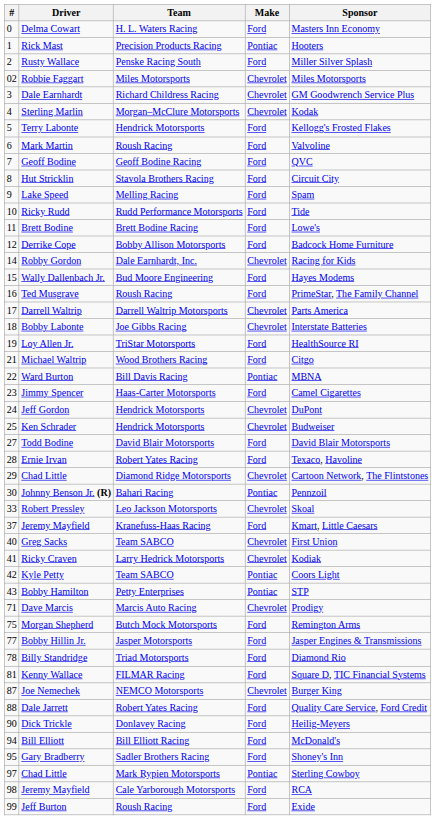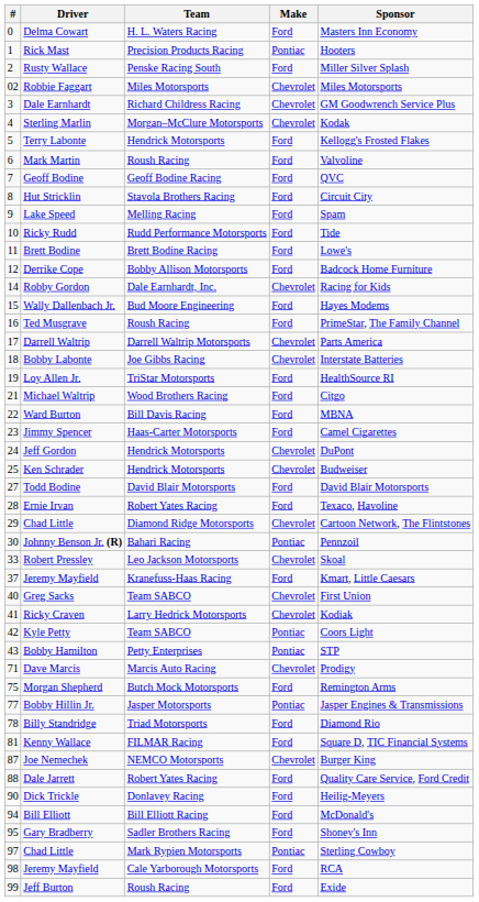 <table class="wikitable" style="font-size:95%">
 <tr>
 <th>#</th>
 <th>Driver</th>
 <th>Team</th>
 <th>Make</th>
 <th>Sponsor</th>
 </tr>
 <tr>
 <td>0</td>
 <td><a href='#'>Delma Cowart</a></td>
 <td><a href='#'>H. L. Waters Racing</a></td>
 <td><a href='#'>Ford</a></td>
 <td><a href='#'>Masters Inn Economy</a></td>
 </tr>
 <tr>
 <td>1</td>
 <td><a href='#'>Rick Mast</a></td>
 <td><a href='#'>Precision Products Racing</a></td>
 <td><a href='#'>Pontiac</a></td>
 <td><a href='#'>Hooters</a></td>
 </tr>
 <tr>
 <td>2</td>
 <td><a href='#'>Rusty Wallace</a></td>
 <td><a href='#'>Penske Racing South</a></td>
 <td><a href='#'>Ford</a></td>
 <td><a href='#'>Miller Silver Splash</a></td>
 </tr>
 <tr>
 <td>02</td>
 <td><a href='#'>Robbie Faggart</a></td>
 <td><a href='#'>Miles Motorsports</a></td>
 <td><a href='#'>Chevrolet</a></td>
 <td><a href='#'>Miles Motorsports</a></td>
 </tr>
 <tr>
 <td>3</td>
 <td><a href='#'>Dale Earnhardt</a></td>
 <td><a href='#'>Richard Childress Racing</a></td>
 <td><a href='#'>Chevrolet</a></td>
 <td><a href='#'>GM Goodwrench Service Plus</a></td>
 </tr>
 <tr>
 <td>4</td>
 <td><a href='#'>Sterling Marlin</a></td>
 <td><a href='#'>Morgan–McClure Motorsports</a></td>
 <td><a href='#'>Chevrolet</a></td>
 <td><a href='#'>Kodak</a></td>
 </tr>
 <tr>
 <td>5</td>
 <td><a href='#'>Terry Labonte</a></td>
 <td><a href='#'>Hendrick Motorsports</a></td>
 <td><a href='#'>Ford</a></td>
 <td><a href='#'>Kellogg's Frosted Flakes</a></td>
 </tr>
 <tr>
 <td>6</td>
 <td><a href='#'>Mark Martin</a></td>
 <td><a href='#'>Roush Racing</a></td>
 <td><a href='#'>Ford</a></td>
 <td><a href='#'>Valvoline</a></td>
 </tr>
 <tr>
 <td>7</td>
 <td><a href='#'>Geoff Bodine</a></td>
 <td><a href='#'>Geoff Bodine Racing</a></td>
 <td><a href='#'>Ford</a></td>
 <td><a href='#'>QVC</a></td>
 </tr>
 <tr>
 <td>8</td>
 <td><a href='#'>Hut Stricklin</a></td>
 <td><a href='#'>Stavola Brothers Racing</a></td>
 <td><a href='#'>Ford</a></td>
 <td><a href='#'>Circuit City</a></td>
 </tr>
 <tr>
 <td>9</td>
 <td><a href='#'>Lake Speed</a></td>
 <td><a href='#'>Melling Racing</a></td>
 <td><a href='#'>Ford</a></td>
 <td><a href='#'>Spam</a></td>
 </tr>
 <tr>
 <td>10</td>
 <td><a href='#'>Ricky Rudd</a></td>
 <td><a href='#'>Rudd Performance Motorsports</a></td>
 <td><a href='#'>Ford</a></td>
 <td><a href='#'>Tide</a></td>
 </tr>
 <tr>
 <td>11</td>
 <td><a href='#'>Brett Bodine</a></td>
 <td><a href='#'>Brett Bodine Racing</a></td>
 <td><a href='#'>Ford</a></td>
 <td><a href='#'>Lowe's</a></td>
 </tr>
 <tr>
 <td>12</td>
 <td><a href='#'>Derrike Cope</a></td>
 <td><a href='#'>Bobby Allison Motorsports</a></td>
 <td><a href='#'>Ford</a></td>
 <td><a href='#'>Badcock Home Furniture</a></td>
 </tr>
 <tr>
 <td>14</td>
 <td><a href='#'>Robby Gordon</a></td>
 <td><a href='#'>Dale Earnhardt, Inc.</a></td>
 <td><a href='#'>Chevrolet</a></td>
 <td><a href='#'>Racing for Kids</a></td>
 </tr>
 <tr>
 <td>15</td>
 <td><a href='#'>Wally Dallenbach Jr.</a></td>
 <td><a href='#'>Bud Moore Engineering</a></td>
 <td><a href='#'>Ford</a></td>
 <td><a href='#'>Hayes Modems</a></td>
 </tr>
 <tr>
 <td>16</td>
 <td><a href='#'>Ted Musgrave</a></td>
 <td><a href='#'>Roush Racing</a></td>
 <td><a href='#'>Ford</a></td>
 <td><a href='#'>PrimeStar</a>, <a href='#'>The Family Channel</a></td>
 </tr>
 <tr>
 <td>17</td>
 <td><a href='#'>Darrell Waltrip</a></td>
 <td><a href='#'>Darrell Waltrip Motorsports</a></td>
 <td><a href='#'>Chevrolet</a></td>
 <td><a href='#'>Parts America</a></td>
 </tr>
 <tr>
 <td>18</td>
 <td><a href='#'>Bobby Labonte</a></td>
 <td><a href='#'>Joe Gibbs Racing</a></td>
 <td><a href='#'>Chevrolet</a></td>
 <td><a href='#'>Interstate Batteries</a></td>
 </tr>
 <tr>
 <td>19</td>
 <td><a href='#'>Loy Allen Jr.</a></td>
 <td><a href='#'>TriStar Motorsports</a></td>
 <td><a href='#'>Ford</a></td>
 <td><a href='#'>HealthSource RI</a></td>
 </tr>
 <tr>
 <td>21</td>
 <td><a href='#'>Michael Waltrip</a></td>
 <td><a href='#'>Wood Brothers Racing</a></td>
 <td><a href='#'>Ford</a></td>
 <td><a href='#'>Citgo</a></td>
 </tr>
 <tr>
 <td>22</td>
 <td><a href='#'>Ward Burton</a></td>
 <td><a href='#'>Bill Davis Racing</a></td>
-<td><a href='#'>Pontiac</a></td>
+<td><a href='#'>Ford</a></td>
 <td><a href='#'>MBNA</a></td>
 </tr>
 <tr>
 <td>23</td>
 <td><a href='#'>Jimmy Spencer</a></td>
 <td><a href='#'>Haas-Carter Motorsports</a></td>
 <td><a href='#'>Ford</a></td>
 <td><a href='#'>Camel Cigarettes</a></td>
 </tr>
 <tr>
 <td>24</td>
 <td><a href='#'>Jeff Gordon</a></td>
 <td><a href='#'>Hendrick Motorsports</a></td>
 <td><a href='#'>Chevrolet</a></td>
 <td><a href='#'>DuPont</a></td>
 </tr>
 <tr>
 <td>25</td>
 <td><a href='#'>Ken Schrader</a></td>
 <td><a href='#'>Hendrick Motorsports</a></td>
 <td><a href='#'>Chevrolet</a></td>
 <td><a href='#'>Budweiser</a></td>
 </tr>
 <tr>
 <td>27</td>
 <td><a href='#'>Todd Bodine</a></td>
 <td><a href='#'>David Blair Motorsports</a></td>
 <td><a href='#'>Ford</a></td>
 <td><a href='#'>David Blair Motorsports</a></td>
 </tr>
 <tr>
 <td>28</td>
 <td><a href='#'>Ernie Irvan</a></td>
 <td><a href='#'>Robert Yates Racing</a></td>
 <td><a href='#'>Ford</a></td>
 <td><a href='#'>Texaco</a>, <a href='#'>Havoline</a></td>
 </tr>
 <tr>
 <td>29</td>
 <td><a href='#'>Chad Little</a></td>
 <td><a href='#'>Diamond Ridge Motorsports</a></td>
 <td><a href='#'>Chevrolet</a></td>
 <td><a href='#'>Cartoon Network</a>, <a href='#'>The Flintstones</a></td>
 </tr>
 <tr>
 <td>30</td>
 <td><a href='#'>Johnny Benson Jr.</a> <strong>(R)</strong></td>
 <td><a href='#'>Bahari Racing</a></td>
 <td><a href='#'>Pontiac</a></td>
 <td><a href='#'>Pennzoil</a></td>
 </tr>
 <tr>
 <td>33</td>
 <td><a href='#'>Robert Pressley</a></td>
 <td><a href='#'>Leo Jackson Motorsports</a></td>
 <td><a href='#'>Chevrolet</a></td>
 <td><a href='#'>Skoal</a></td>
 </tr>
 <tr>
 <td>37</td>
 <td><a href='#'>Jeremy Mayfield</a></td>
 <td><a href='#'>Kranefuss-Haas Racing</a></td>
 <td><a href='#'>Ford</a></td>
 <td><a href='#'>Kmart</a>, <a href='#'>Little Caesars</a></td>
 </tr>
 <tr>
 <td>40</td>
 <td><a href='#'>Greg Sacks</a></td>
 <td><a href='#'>Team SABCO</a></td>
 <td><a href='#'>Chevrolet</a></td>
 <td><a href='#'>First Union</a></td>
 </tr>
 <tr>
 <td>41</td>
 <td><a href='#'>Ricky Craven</a></td>
 <td><a href='#'>Larry Hedrick Motorsports</a></td>
 <td><a href='#'>Chevrolet</a></td>
 <td><a href='#'>Kodiak</a></td>
 </tr>
 <tr>
 <td>42</td>
 <td><a href='#'>Kyle Petty</a></td>
 <td><a href='#'>Team SABCO</a></td>
 <td><a href='#'>Pontiac</a></td>
 <td><a href='#'>Coors Light</a></td>
 </tr>
 <tr>
 <td>43</td>
 <td><a href='#'>Bobby Hamilton</a></td>
 <td><a href='#'>Petty Enterprises</a></td>
 <td><a href='#'>Pontiac</a></td>
 <td><a href='#'>STP</a></td>
 </tr>
 <tr>
 <td>71</td>
 <td><a href='#'>Dave Marcis</a></td>
 <td><a href='#'>Marcis Auto Racing</a></td>
 <td><a href='#'>Chevrolet</a></td>
 <td><a href='#'>Prodigy</a></td>
 </tr>
 <tr>
 <td>75</td>
 <td><a href='#'>Morgan Shepherd</a></td>
 <td><a href='#'>Butch Mock Motorsports</a></td>
 <td><a href='#'>Ford</a></td>
 <td><a href='#'>Remington Arms</a></td>
 </tr>
 <tr>
 <td>77</td>
 <td><a href='#'>Bobby Hillin Jr.</a></td>
 <td><a href='#'>Jasper Motorsports</a></td>
-<td><a href='#'>Ford</a></td>
+<td><a href='#'>Pontiac</a></td>
 <td><a href='#'>Jasper Engines & Transmissions</a></td>
 </tr>
 <tr>
 <td>78</td>
 <td><a href='#'>Billy Standridge</a></td>
 <td><a href='#'>Triad Motorsports</a></td>
 <td><a href='#'>Ford</a></td>
 <td><a href='#'>Diamond Rio</a></td>
 </tr>
 <tr>
 <td>81</td>
 <td><a href='#'>Kenny Wallace</a></td>
 <td><a href='#'>FILMAR Racing</a></td>
 <td><a href='#'>Ford</a></td>
 <td><a href='#'>Square D</a>, <a href='#'>TIC Financial Systems</a></td>
 </tr>
 <tr>
 <td>87</td>
 <td><a href='#'>Joe Nemechek</a></td>
 <td><a href='#'>NEMCO Motorsports</a></td>
 <td><a href='#'>Chevrolet</a></td>
 <td><a href='#'>Burger King</a></td>
 </tr>
 <tr>
 <td>88</td>
 <td><a href='#'>Dale Jarrett</a></td>
 <td><a href='#'>Robert Yates Racing</a></td>
 <td><a href='#'>Ford</a></td>
 <td><a href='#'>Quality Care Service</a>, <a href='#'>Ford Credit</a></td>
 </tr>
 <tr>
 <td>90</td>
 <td><a href='#'>Dick Trickle</a></td>
 <td><a href='#'>Donlavey Racing</a></td>
 <td><a href='#'>Ford</a></td>
 <td><a href='#'>Heilig-Meyers</a></td>
 </tr>
 <tr>
 <td>94</td>
 <td><a href='#'>Bill Elliott</a></td>
 <td><a href='#'>Bill Elliott Racing</a></td>
 <td><a href='#'>Ford</a></td>
 <td><a href='#'>McDonald's</a></td>
 </tr>
 <tr>
 <td>95</td>
 <td><a href='#'>Gary Bradberry</a></td>
 <td><a href='#'>Sadler Brothers Racing</a></td>
 <td><a href='#'>Ford</a></td>
 <td><a href='#'>Shoney's Inn</a></td>
 </tr>
 <tr>
 <td>97</td>
 <td><a href='#'>Chad Little</a></td>
 <td><a href='#'>Mark Rypien Motorsports</a></td>
 <td><a href='#'>Pontiac</a></td>
 <td><a href='#'>Sterling Cowboy</a></td>
 </tr>
 <tr>
 <td>98</td>
 <td><a href='#'>Jeremy Mayfield</a></td>
 <td><a href='#'>Cale Yarborough Motorsports</a></td>
 <td><a href='#'>Ford</a></td>
 <td><a href='#'>RCA</a></td>
 </tr>
 <tr>
 <td>99</td>
 <td><a href='#'>Jeff Burton</a></td>
 <td><a href='#'>Roush Racing</a></td>
 <td><a href='#'>Ford</a></td>
 <td><a href='#'>Exide</a></td>
 </tr>
 </table>
